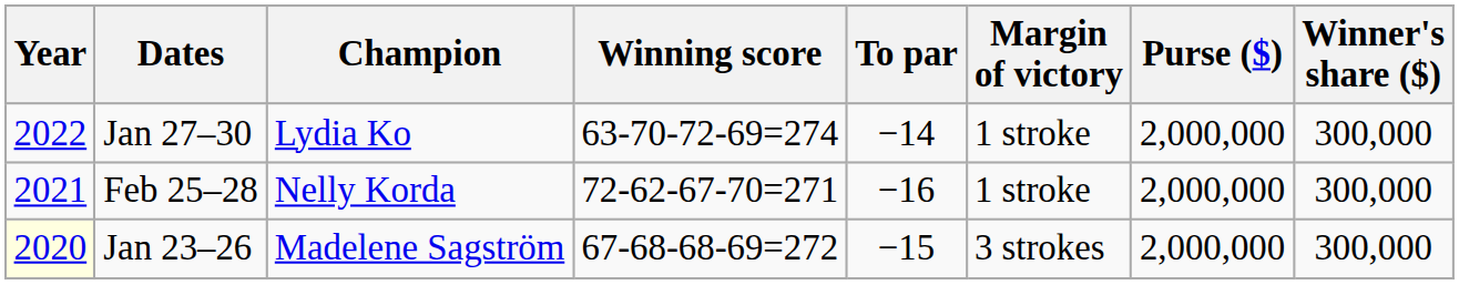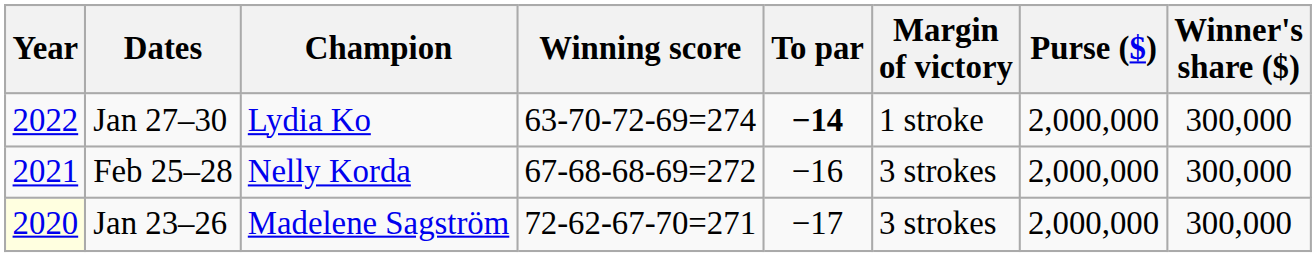 <table class="wikitable">
 <tr>
 <th>Year</th>
 <th>Dates</th>
 <th>Champion</th>
 <th>Winning score</th>
 <th>To par</th>
 <th>Margin<br>of victory</th>
 <th>Purse (<a href='#'>$</a>)</th>
 <th>Winner's<br>share ($)</th>
 </tr>
 <tr>
 <td><a href='#'>2022</a></td>
 <td>Jan 27–30</td>
 <td> <a href='#'>Lydia Ko</a></td>
 <td align=right>63-70-72-69=274</td>
-<td align=center>−14</td>
+<td align=center><strong>−14</strong></td>
 <td>1 stroke</td>
 <td align=center>2,000,000</td>
 <td align=center>300,000</td>
 </tr>
 <tr>
 <td><a href='#'>2021</a></td>
 <td>Feb 25–28</td>
 <td> <a href='#'>Nelly Korda</a></td>
-<td align=right>72-62-67-70=271</td>
+<td align=right>67-68-68-69=272</td>
 <td align=center>−16</td>
-<td>1 stroke</td>
+<td>3 strokes</td>
 <td align=center>2,000,000</td>
 <td align=center>300,000</td>
 </tr>
 <tr>
 <td style="background: lightyellow;"><a href='#'>2020</a></td>
 <td>Jan 23–26</td>
 <td> <a href='#'>Madelene Sagström</a></td>
-<td align=right>67-68-68-69=272</td>
-<td align=center>−15</td>
+<td align=right>72-62-67-70=271</td>
+<td align=center>−17</td>
 <td>3 strokes</td>
 <td align=center>2,000,000</td>
 <td align=center>300,000</td>
 </tr>
 </table>
